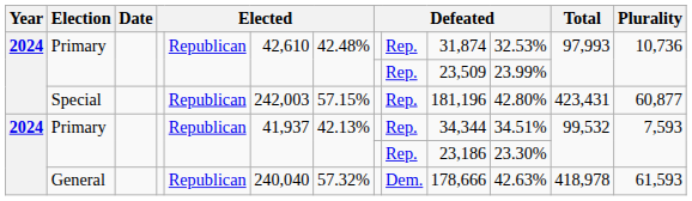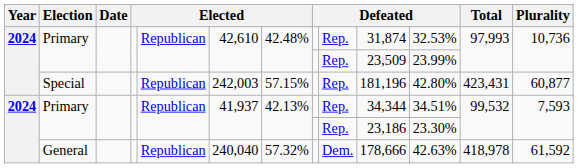 <table class="wikitable">
 <tr>
 <th>Year</th>
 <th>Election</th>
 <th>Date</th>
 <th colspan="4">Elected</th>
 <th colspan="4">Defeated</th>
 <th>Total</th>
 <th>Plurality</th>
 </tr>
 <tr>
 <th rowspan="3" valign="top"><a href='#'>2024</a><br></th>
 <td rowspan="2" valign="top">Primary</td>
 <td rowspan="2" valign="top"></td>
 <td rowspan="2" valign="top"></td>
 <td valign="top" rowspan="2" ><a href='#'>Republican</a></td>
 <td rowspan="2" align="right" valign="top">42,610</td>
 <td rowspan="2" align="right" valign="top">42.48%</td>
 <td valign="top"></td>
 <td valign="top" ><a href='#'>Rep.</a></td>
 <td align="right" valign="top">31,874</td>
 <td align="right" valign="top">32.53%</td>
 <td rowspan="2" align="right" valign="top">97,993</td>
 <td rowspan="2" align="right" valign="top">10,736</td>
 </tr>
 <tr>
 <td valign="top"></td>
 <td valign="top" ><a href='#'>Rep.</a></td>
 <td align="right" valign="top">23,509</td>
 <td align="right" valign="top">23.99%</td>
 </tr>
 <tr>
 <td valign="top">Special</td>
 <td valign="top"></td>
 <td valign="top"></td>
 <td valign="top" ><a href='#'>Republican</a></td>
 <td align="right" valign="top">242,003</td>
 <td align="right" valign="top">57.15%</td>
 <td valign="top"></td>
 <td valign="top" ><a href='#'>Rep.</a></td>
 <td align="right" valign="top">181,196</td>
 <td align="right" valign="top">42.80%</td>
 <td align="right" valign="top">423,431</td>
 <td align="right" valign="top">60,877</td>
 </tr>
 <tr>
 <th rowspan="3"  valign="top"><a href='#'>2024</a></th>
 <td rowspan="2" valign="top">Primary</td>
 <td rowspan="2" valign="top"></td>
 <td rowspan="2"></td>
 <td valign="top" rowspan="2" ><a href='#'>Republican</a></td>
 <td align="right" valign="top" rowspan="2">41,937</td>
 <td align="right" valign="top" rowspan="2">42.13%</td>
 <td></td>
 <td valign="top" ><a href='#'>Rep.</a></td>
 <td align="right" valign="top">34,344</td>
 <td align="right" valign="top">34.51%</td>
 <td align="right" valign="top" rowspan="2">99,532</td>
 <td align="right" valign="top" rowspan="2">7,593</td>
 </tr>
 <tr>
 <td></td>
 <td valign="top" ><a href='#'>Rep.</a></td>
 <td align="right" valign="top">23,186</td>
 <td align="right" valign="top">23.30%</td>
 </tr>
 <tr>
 <td valign="top">General</td>
 <td valign="top"></td>
 <td valign="top"></td>
 <td valign="top" ><a href='#'>Republican</a></td>
 <td align="right" valign="top">240,040</td>
 <td align="right" valign="top">57.32%</td>
 <td valign="top"></td>
 <td valign="top" ><a href='#'>Dem.</a></td>
 <td align="right" valign="top">178,666</td>
 <td align="right" valign="top">42.63%</td>
 <td align="right" valign="top">418,978</td>
-<td align="right" valign="top">61,593</td>
+<td align="right" valign="top">61,592</td>
 </tr>
 </table>
